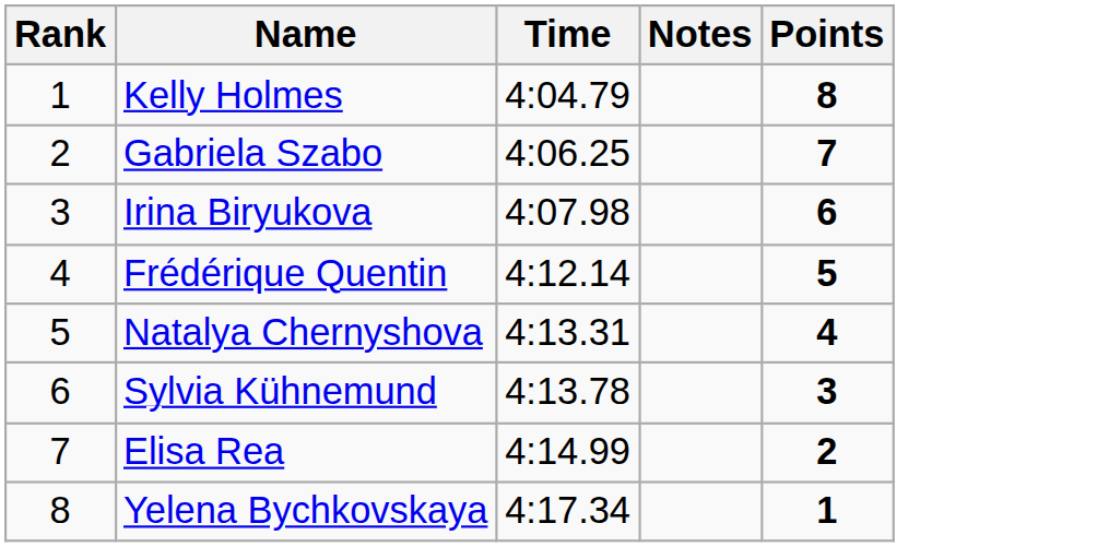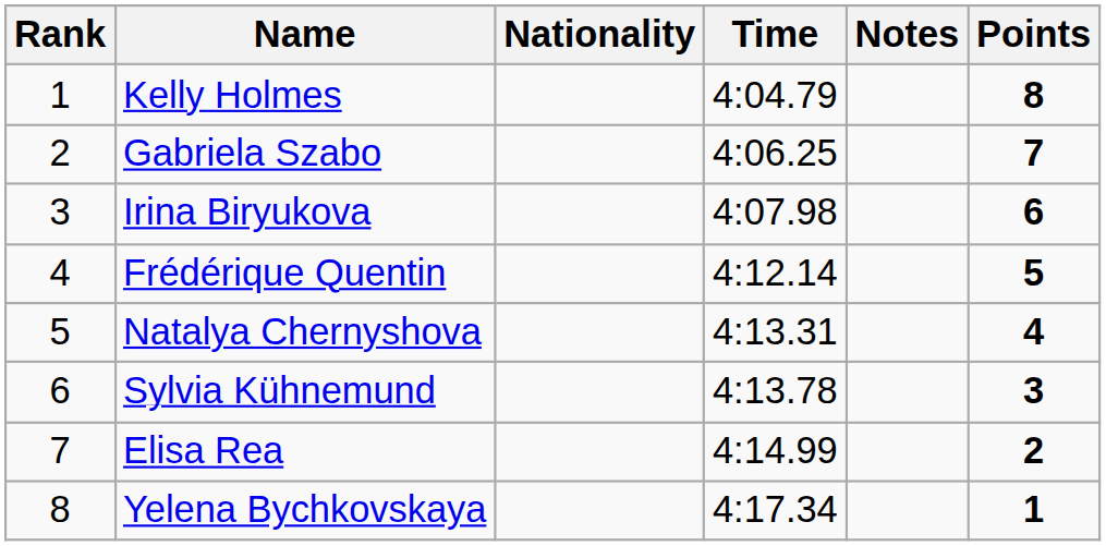 <table class="wikitable sortable" style="text-align:center">
 <tr>
 <th>Rank</th>
 <th>Name</th>
+<th>Nationality</th>
 <th>Time</th>
 <th>Notes</th>
 <th>Points</th>
 </tr>
 <tr>
 <td>1</td>
 <td align=left><a href='#'>Kelly Holmes</a></td>
+<td align=left></td>
 <td>4:04.79</td>
 <td></td>
 <td><strong>8</strong></td>
 </tr>
 <tr>
 <td>2</td>
 <td align=left><a href='#'>Gabriela Szabo</a></td>
+<td align=left></td>
 <td>4:06.25</td>
 <td></td>
 <td><strong>7</strong></td>
 </tr>
 <tr>
 <td>3</td>
 <td align=left><a href='#'>Irina Biryukova</a></td>
+<td align=left></td>
 <td>4:07.98</td>
 <td></td>
 <td><strong>6</strong></td>
 </tr>
 <tr>
 <td>4</td>
 <td align=left><a href='#'>Frédérique Quentin</a></td>
+<td align=left></td>
 <td>4:12.14</td>
 <td></td>
 <td><strong>5</strong></td>
 </tr>
 <tr>
 <td>5</td>
 <td align=left><a href='#'>Natalya Chernyshova</a></td>
+<td align=left></td>
 <td>4:13.31</td>
 <td></td>
 <td><strong>4</strong></td>
 </tr>
 <tr>
 <td>6</td>
 <td align=left><a href='#'>Sylvia Kühnemund</a></td>
+<td align=left></td>
 <td>4:13.78</td>
 <td></td>
 <td><strong>3</strong></td>
 </tr>
 <tr>
 <td>7</td>
 <td align=left><a href='#'>Elisa Rea</a></td>
+<td align=left></td>
 <td>4:14.99</td>
 <td></td>
 <td><strong>2</strong></td>
 </tr>
 <tr>
 <td>8</td>
 <td align=left><a href='#'>Yelena Bychkovskaya</a></td>
+<td align=left></td>
 <td>4:17.34</td>
 <td></td>
 <td><strong>1</strong></td>
 </tr>
 </table>
